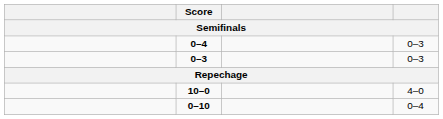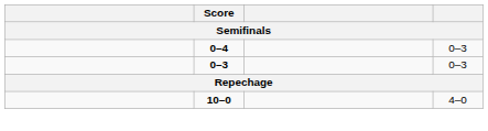 <table class="wikitable" style="text-align: left;">
 <tr>
 <th align="right" width="270"></th>
 <th width="65">Score</th>
 <th align="left" width="270"></th>
 <th width="65"></th>
 </tr>
 <tr>
 <th colspan=4>Semifinals</th>
 </tr>
 <tr>
 <td></td>
 <td align="center"><strong>0–4</strong></td>
 <td><strong></strong></td>
 <td align=center>0–3 <strong></strong></td>
 </tr>
 <tr>
 <td></td>
 <td align="center"><strong>0–3</strong></td>
 <td><strong></strong></td>
 <td align=center>0–3 <strong></strong></td>
 </tr>
 <tr>
 <th colspan=4>Repechage</th>
 </tr>
 <tr>
 <td><strong></strong></td>
 <td align="center"><strong>10–0</strong></td>
 <td></td>
 <td align=center>4–0 <strong></strong></td>
 </tr>
-<tr>
-<td></td>
-<td align="center"><strong>0–10</strong></td>
-<td><strong></strong></td>
-<td align=center>0–4 <strong></strong></td>
-</tr>
 </table>
